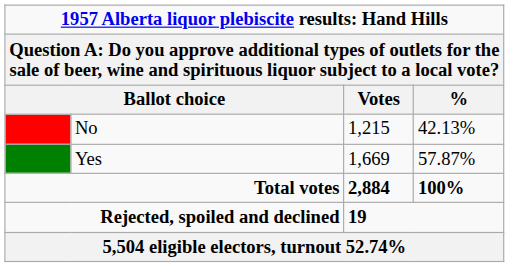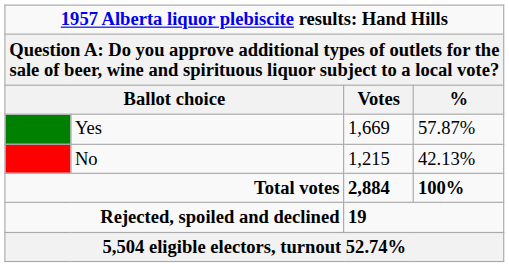 <table class="wikitable" align=right>
 <tr>
 <td colspan=4 align=center><strong><a href='#'>1957 Alberta liquor plebiscite</a> results: Hand Hills</strong></td>
 </tr>
 <tr>
 <th colspan=4>Question A: Do you approve additional types of outlets for the<br> sale of beer, wine and spirituous liquor subject to a local vote?</th>
 </tr>
 <tr>
 <th colspan=2>Ballot choice</th>
 <th>Votes</th>
 <th>%</th>
 </tr>
 <tr>
+<td bgcolor=green></td>
+<td>Yes</td>
+<td>1,669</td>
+<td>57.87%</td>
+</tr>
+<tr>
 <td bgcolor=red></td>
 <td>No</td>
 <td>1,215</td>
 <td>42.13%</td>
-</tr>
-<tr>
-<td bgcolor=green></td>
-<td>Yes</td>
-<td>1,669</td>
-<td>57.87%</td>
 </tr>
 <tr>
 <td align=right colspan=2><strong>Total votes</strong></td>
 <td><strong>2,884</strong></td>
 <td><strong>100%</strong></td>
 </tr>
 <tr>
 <td align=right colspan=2><strong>Rejected, spoiled and declined</strong></td>
 <td colspan=2><strong>19</strong></td>
 </tr>
 <tr>
 <th colspan=4>5,504 eligible electors, turnout 52.74%</th>
 </tr>
 </table>
